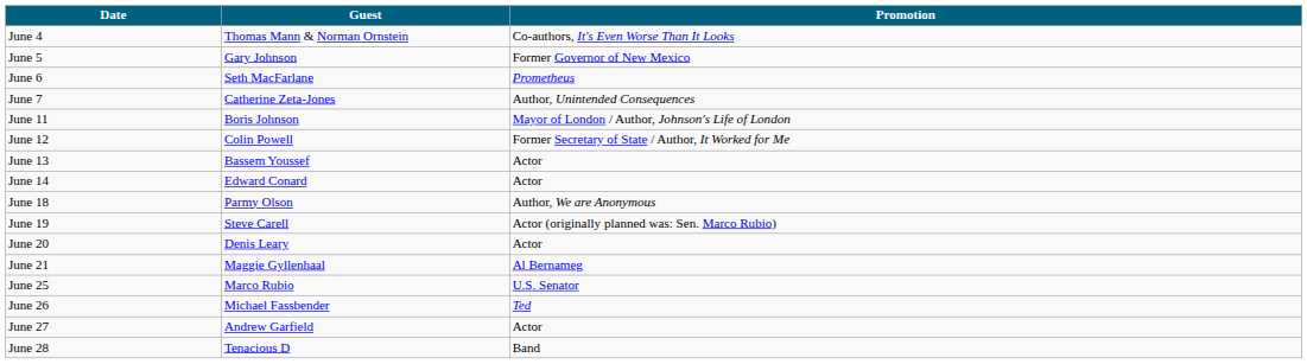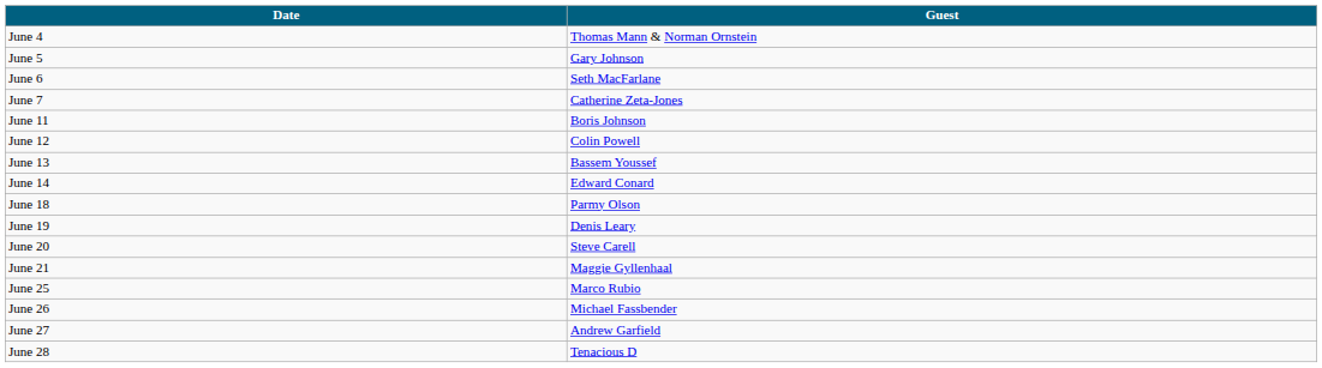 <table class="wikitable" width="100%">
 <tr bgcolor="#CCCCCC">
 <th width="15%" style="background:#006080; color:#FFFFFF">Date</th>
 <th width="20%" style="background:#006080; color:#FFFFFF">Guest</th>
-<th width="55%" style="background:#006080; color:#FFFFFF">Promotion</th>
 </tr>
 <tr>
 <td>June 4</td>
 <td><a href='#'>Thomas Mann</a> & <a href='#'>Norman Ornstein</a></td>
-<td>Co-authors, <em><a href='#'>It's Even Worse Than It Looks</a></em></td>
 </tr>
 <tr>
 <td>June 5</td>
 <td><a href='#'>Gary Johnson</a></td>
-<td>Former <a href='#'>Governor of New Mexico</a></td>
 </tr>
 <tr>
 <td>June 6</td>
 <td><a href='#'>Seth MacFarlane</a></td>
-<td><em><a href='#'>Prometheus</a></em></td>
 </tr>
 <tr>
 <td>June 7</td>
 <td><a href='#'>Catherine Zeta-Jones</a></td>
-<td>Author, <em>Unintended Consequences</em></td>
 </tr>
 <tr>
 <td>June 11</td>
 <td><a href='#'>Boris Johnson</a></td>
-<td><a href='#'>Mayor of London</a> / Author, <em>Johnson's Life of London</em></td>
 </tr>
 <tr>
 <td>June 12</td>
 <td><a href='#'>Colin Powell</a></td>
-<td>Former <a href='#'>Secretary of State</a> / Author, <em>It Worked for Me</em></td>
 </tr>
 <tr>
 <td>June 13</td>
 <td><a href='#'>Bassem Youssef</a></td>
-<td>Actor</td>
 </tr>
 <tr>
 <td>June 14</td>
 <td><a href='#'>Edward Conard</a></td>
-<td>Actor</td>
 </tr>
 <tr>
 <td>June 18</td>
 <td><a href='#'>Parmy Olson</a></td>
-<td>Author, <em>We are Anonymous</em></td>
 </tr>
 <tr>
 <td>June 19</td>
-<td><a href='#'>Steve Carell</a></td>
-<td>Actor (originally planned was: Sen. <a href='#'>Marco Rubio</a>)</td>
+<td><a href='#'>Denis Leary</a></td>
 </tr>
 <tr>
 <td>June 20</td>
-<td><a href='#'>Denis Leary</a></td>
-<td>Actor</td>
+<td><a href='#'>Steve Carell</a></td>
 </tr>
 <tr>
 <td>June 21</td>
 <td><a href='#'>Maggie Gyllenhaal</a></td>
-<td><a href='#'>Al Bernameg</a></td>
 </tr>
 <tr>
 <td>June 25</td>
 <td><a href='#'>Marco Rubio</a></td>
-<td><a href='#'>U.S. Senator</a></td>
 </tr>
 <tr>
 <td>June 26</td>
 <td><a href='#'>Michael Fassbender</a></td>
-<td><em><a href='#'>Ted</a></em></td>
 </tr>
 <tr>
 <td>June 27</td>
 <td><a href='#'>Andrew Garfield</a></td>
-<td>Actor</td>
 </tr>
 <tr>
 <td>June 28</td>
 <td><a href='#'>Tenacious D</a></td>
-<td>Band</td>
 </tr>
 </table>
